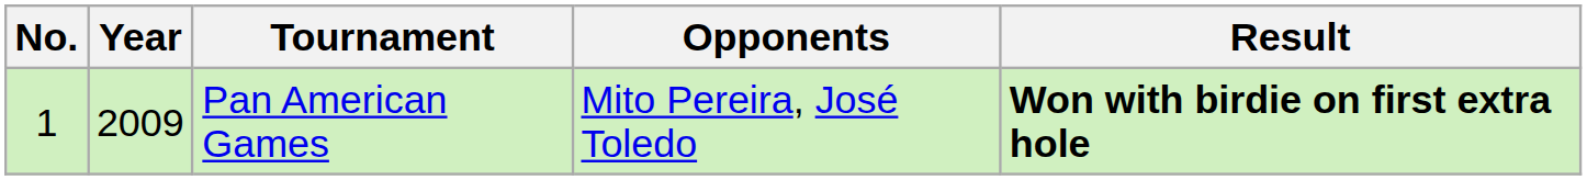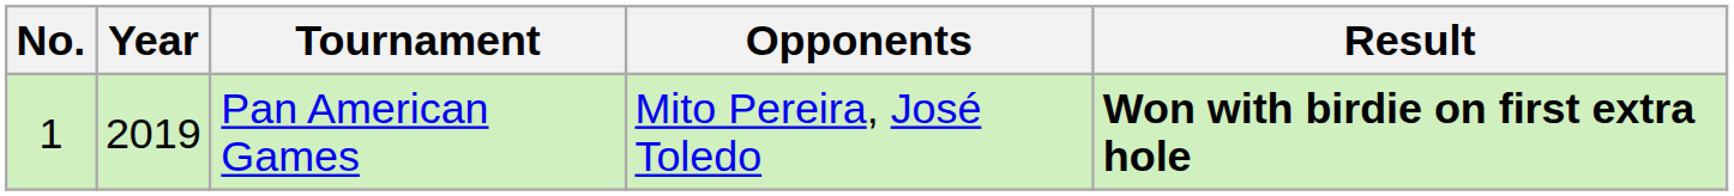 <table class="wikitable" style="font-size:95%;">
 <tr>
 <th>No.</th>
 <th>Year</th>
 <th>Tournament</th>
 <th>Opponents</th>
 <th>Result</th>
 </tr>
 <tr style="background:#D0F0C0;">
 <td align=center>1</td>
-<td>2009</td>
+<td>2019</td>
 <td><a href='#'>Pan American Games</a></td>
 <td> <a href='#'>Mito Pereira</a>,  <a href='#'>José Toledo</a></td>
 <td><strong>Won with birdie on first extra hole</strong></td>
 </tr>
 </table>
